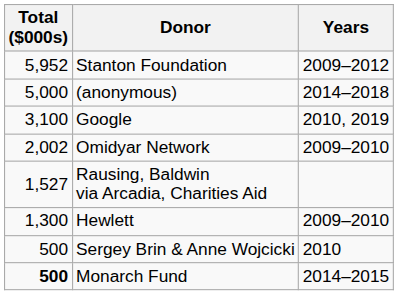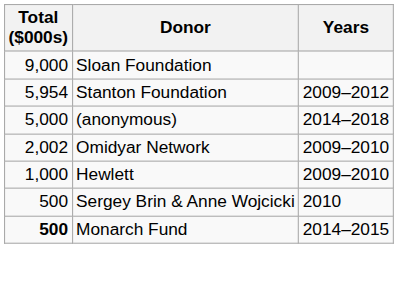 <table class="wikitable">
 <tr>
 <th>Total<br>($000s)</th>
 <th>Donor</th>
 <th>Years</th>
 </tr>
 <tr>
-<td style="text-align:right;">5,952</td>
+<td style="text-align:right;">9,000</td>
+<td>Sloan Foundation</td>
+<td></td>
+</tr>
+<tr>
+<td style="text-align:right;">5,954</td>
 <td>Stanton Foundation</td>
 <td>2009–2012</td>
 </tr>
 <tr>
 <td style="text-align:right;">5,000</td>
 <td>(anonymous)</td>
 <td>2014–2018</td>
 </tr>
 <tr>
-<td style="text-align:right;">3,100</td>
-<td>Google</td>
-<td>2010, 2019</td>
-</tr>
-<tr>
 <td style="text-align:right;">2,002</td>
 <td>Omidyar Network</td>
 <td>2009–2010</td>
 </tr>
 <tr>
-<td style="text-align:right;">1,527</td>
-<td>Rausing, Baldwin<br>via Arcadia, Charities Aid</td>
-<td></td>
-</tr>
-<tr>
-<td style="text-align:right;">1,300</td>
+<td style="text-align:right;">1,000</td>
 <td>Hewlett</td>
 <td>2009–2010</td>
 </tr>
 <tr>
 <td style="text-align:right;">500</td>
 <td>Sergey Brin & Anne Wojcicki</td>
 <td>2010</td>
 </tr>
 <tr>
 <td style="text-align:right;"><strong>500</strong></td>
 <td>Monarch Fund</td>
 <td>2014–2015</td>
 </tr>
 </table>
